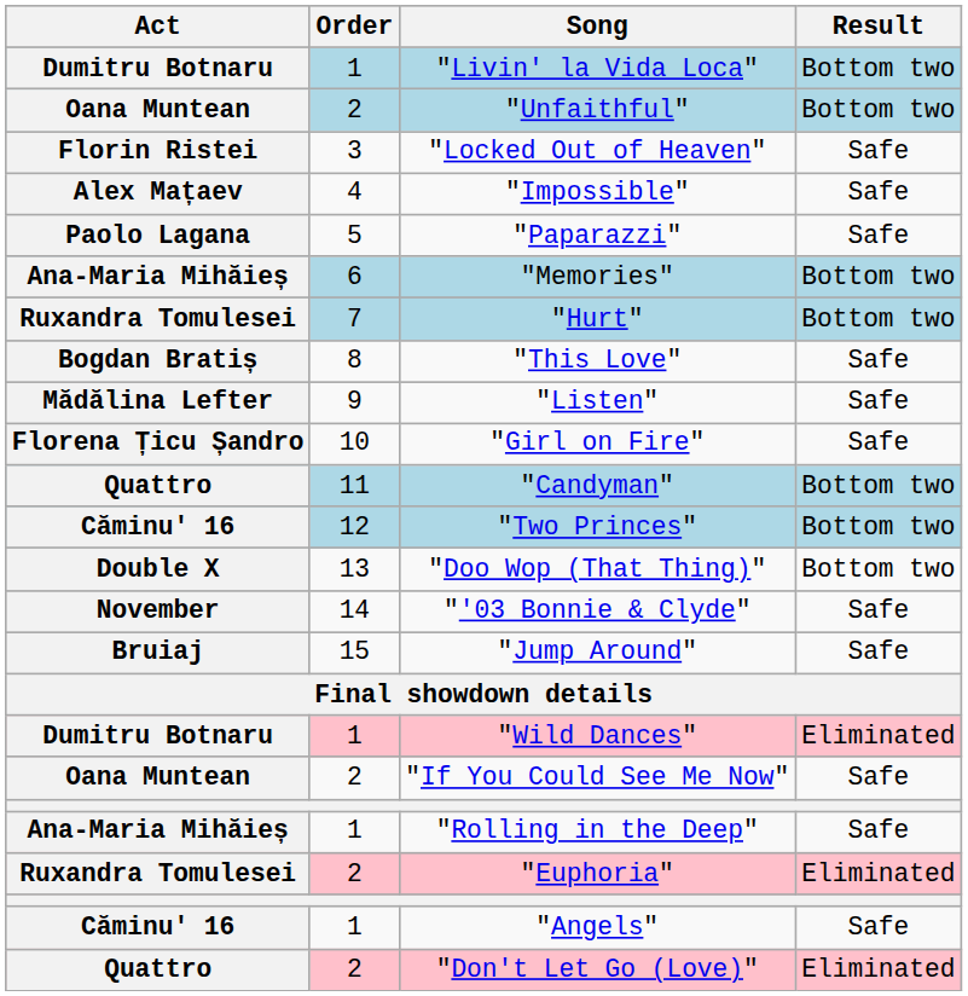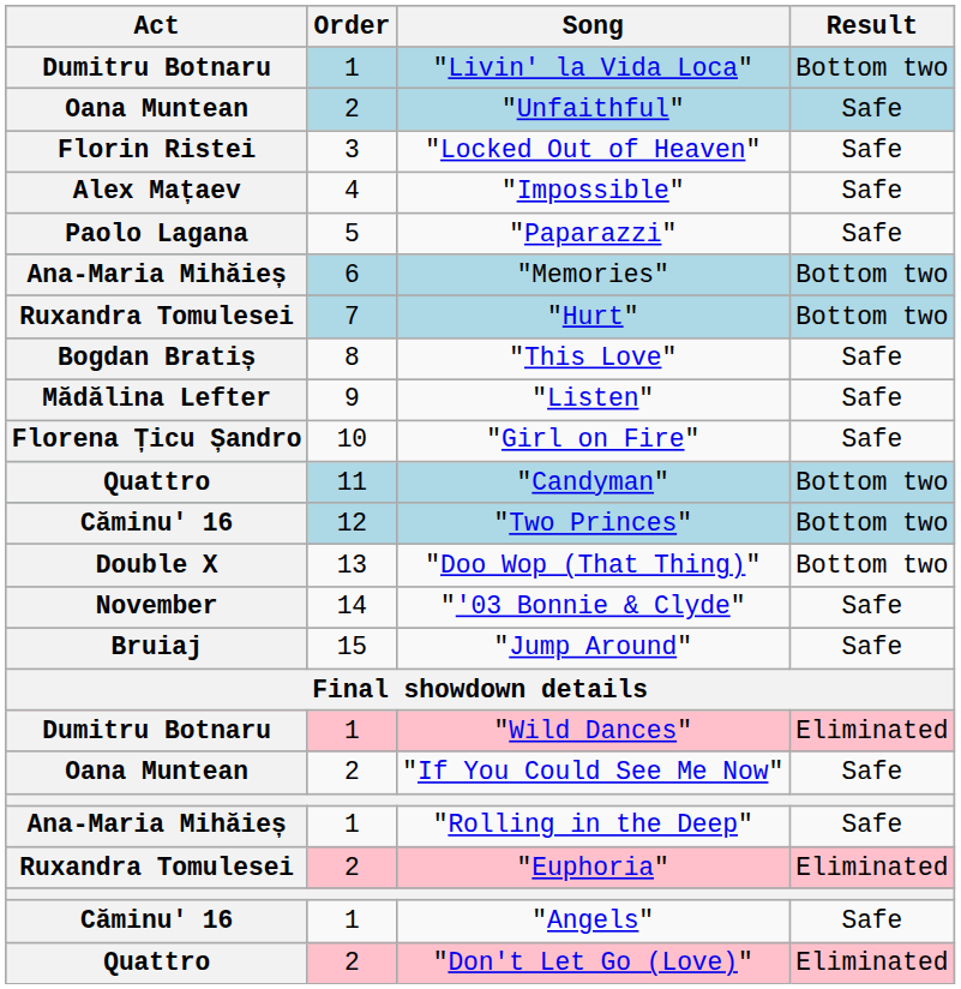 <table class="wikitable plainrowheaders" style="text-align:center;">
 <tr>
 <th scope="col">Act</th>
 <th scope="col">Order</th>
 <th scope="col">Song</th>
 <th scope="col">Result</th>
 </tr>
 <tr style="background:lightblue;">
 <th scope="row">Dumitru Botnaru</th>
 <td>1</td>
 <td>"<a href='#'>Livin' la Vida Loca</a>"</td>
 <td>Bottom two</td>
 </tr>
 <tr style="background:lightblue;">
 <th scope="row">Oana Muntean</th>
 <td>2</td>
 <td>"<a href='#'>Unfaithful</a>"</td>
-<td>Bottom two</td>
+<td>Safe</td>
 </tr>
 <tr>
 <th scope="row">Florin Ristei</th>
 <td>3</td>
 <td>"<a href='#'>Locked Out of Heaven</a>"</td>
 <td>Safe</td>
 </tr>
 <tr>
 <th scope="row">Alex Mațaev</th>
 <td>4</td>
 <td>"<a href='#'>Impossible</a>"</td>
 <td>Safe</td>
 </tr>
 <tr>
 <th scope="row">Paolo Lagana</th>
 <td>5</td>
 <td>"<a href='#'>Paparazzi</a>"</td>
 <td>Safe</td>
 </tr>
 <tr style="background:lightblue;">
 <th scope="row">Ana-Maria Mihăieș</th>
 <td>6</td>
 <td>"Memories"</td>
 <td>Bottom two</td>
 </tr>
 <tr style="background:lightblue;">
 <th scope="row">Ruxandra Tomulesei</th>
 <td>7</td>
 <td>"<a href='#'>Hurt</a>"</td>
 <td>Bottom two</td>
 </tr>
 <tr>
 <th scope="row">Bogdan Bratiș</th>
 <td>8</td>
 <td>"<a href='#'>This Love</a>"</td>
 <td>Safe</td>
 </tr>
 <tr>
 <th scope="row">Mădălina Lefter</th>
 <td>9</td>
 <td>"<a href='#'>Listen</a>"</td>
 <td>Safe</td>
 </tr>
 <tr>
 <th scope="row">Florena Țicu Șandro</th>
 <td>10</td>
 <td>"<a href='#'>Girl on Fire</a>"</td>
 <td>Safe</td>
 </tr>
 <tr style="background:lightblue;">
 <th scope="row">Quattro</th>
 <td>11</td>
 <td>"<a href='#'>Candyman</a>"</td>
 <td>Bottom two</td>
 </tr>
 <tr style="background:lightblue;">
 <th scope="row">Căminu' 16</th>
 <td>12</td>
 <td>"<a href='#'>Two Princes</a>"</td>
 <td>Bottom two</td>
 </tr>
 <tr>
 <th scope="row">Double X</th>
 <td>13</td>
 <td>"<a href='#'>Doo Wop (That Thing)</a>"</td>
 <td>Bottom two</td>
 </tr>
 <tr>
 <th scope="row">November</th>
 <td>14</td>
 <td>"<a href='#'>'03 Bonnie & Clyde</a>"</td>
 <td>Safe</td>
 </tr>
 <tr>
 <th scope="row">Bruiaj</th>
 <td>15</td>
 <td>"<a href='#'>Jump Around</a>"</td>
 <td>Safe</td>
 </tr>
 <tr>
 <th colspan="4">Final showdown details</th>
 </tr>
 <tr style="background:pink;">
 <th scope="row">Dumitru Botnaru</th>
 <td>1</td>
 <td>"<a href='#'>Wild Dances</a>"</td>
 <td>Eliminated</td>
 </tr>
 <tr>
 <th scope="row">Oana Muntean</th>
 <td>2</td>
 <td>"<a href='#'>If You Could See Me Now</a>"</td>
 <td>Safe</td>
 </tr>
 <tr>
 <th colspan="4"></th>
 </tr>
 <tr>
 <th scope="row">Ana-Maria Mihăieș</th>
 <td>1</td>
 <td>"<a href='#'>Rolling in the Deep</a>"</td>
 <td>Safe</td>
 </tr>
 <tr style="background:pink;">
 <th scope="row">Ruxandra Tomulesei</th>
 <td>2</td>
 <td>"<a href='#'>Euphoria</a>"</td>
 <td>Eliminated</td>
 </tr>
 <tr>
 <th colspan="4"></th>
 </tr>
 <tr>
 <th scope="row">Căminu' 16</th>
 <td>1</td>
 <td>"<a href='#'>Angels</a>"</td>
 <td>Safe</td>
 </tr>
 <tr style="background:pink;">
 <th scope="row">Quattro</th>
 <td>2</td>
 <td>"<a href='#'>Don't Let Go (Love)</a>"</td>
 <td>Eliminated</td>
 </tr>
 </table>
